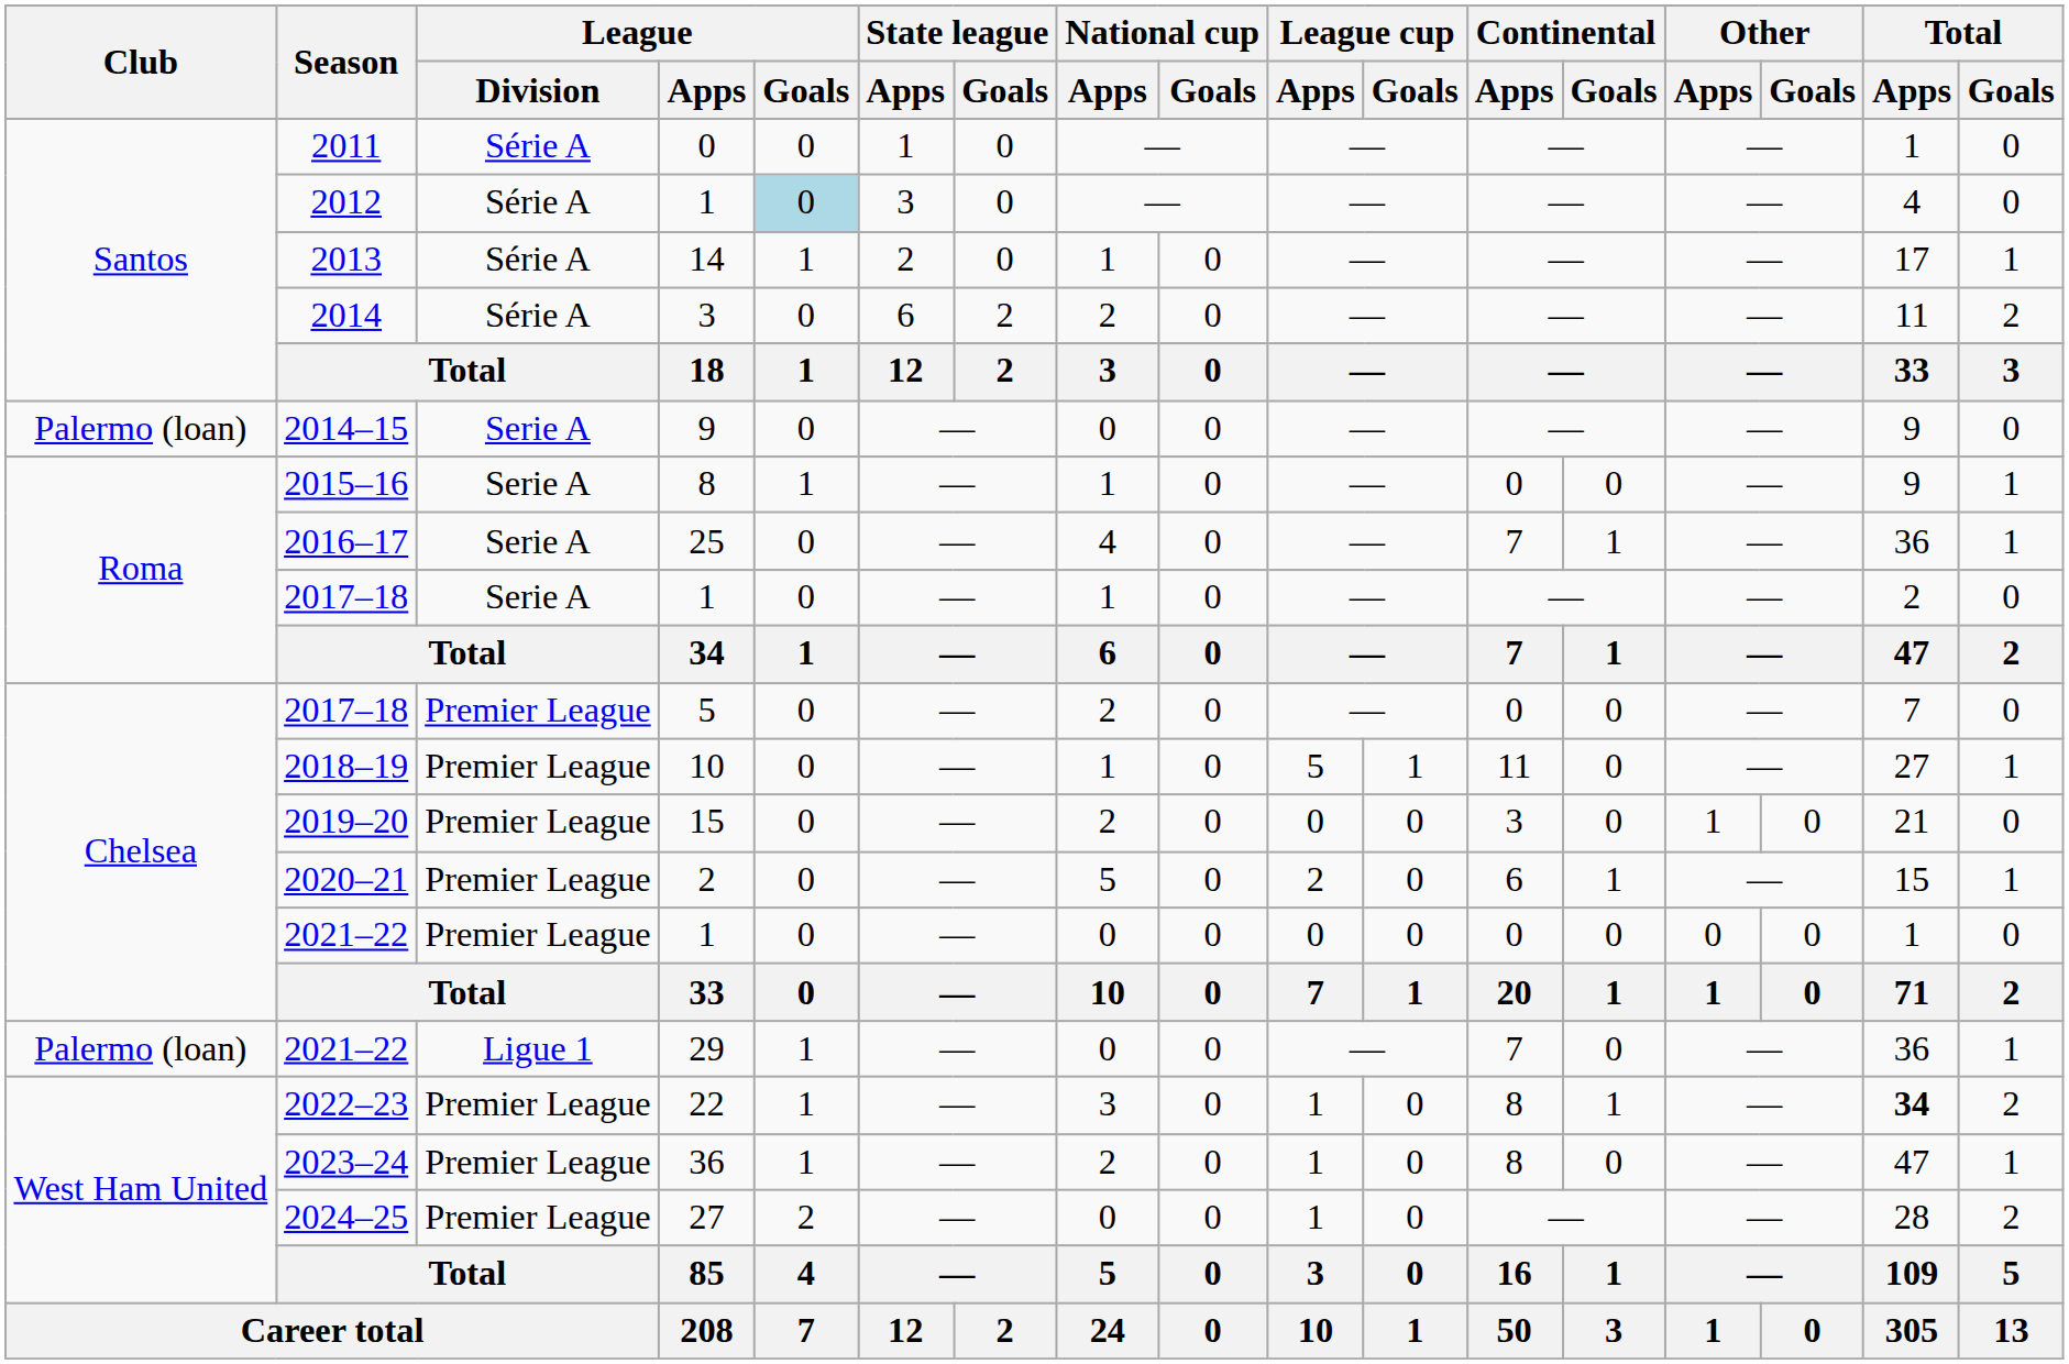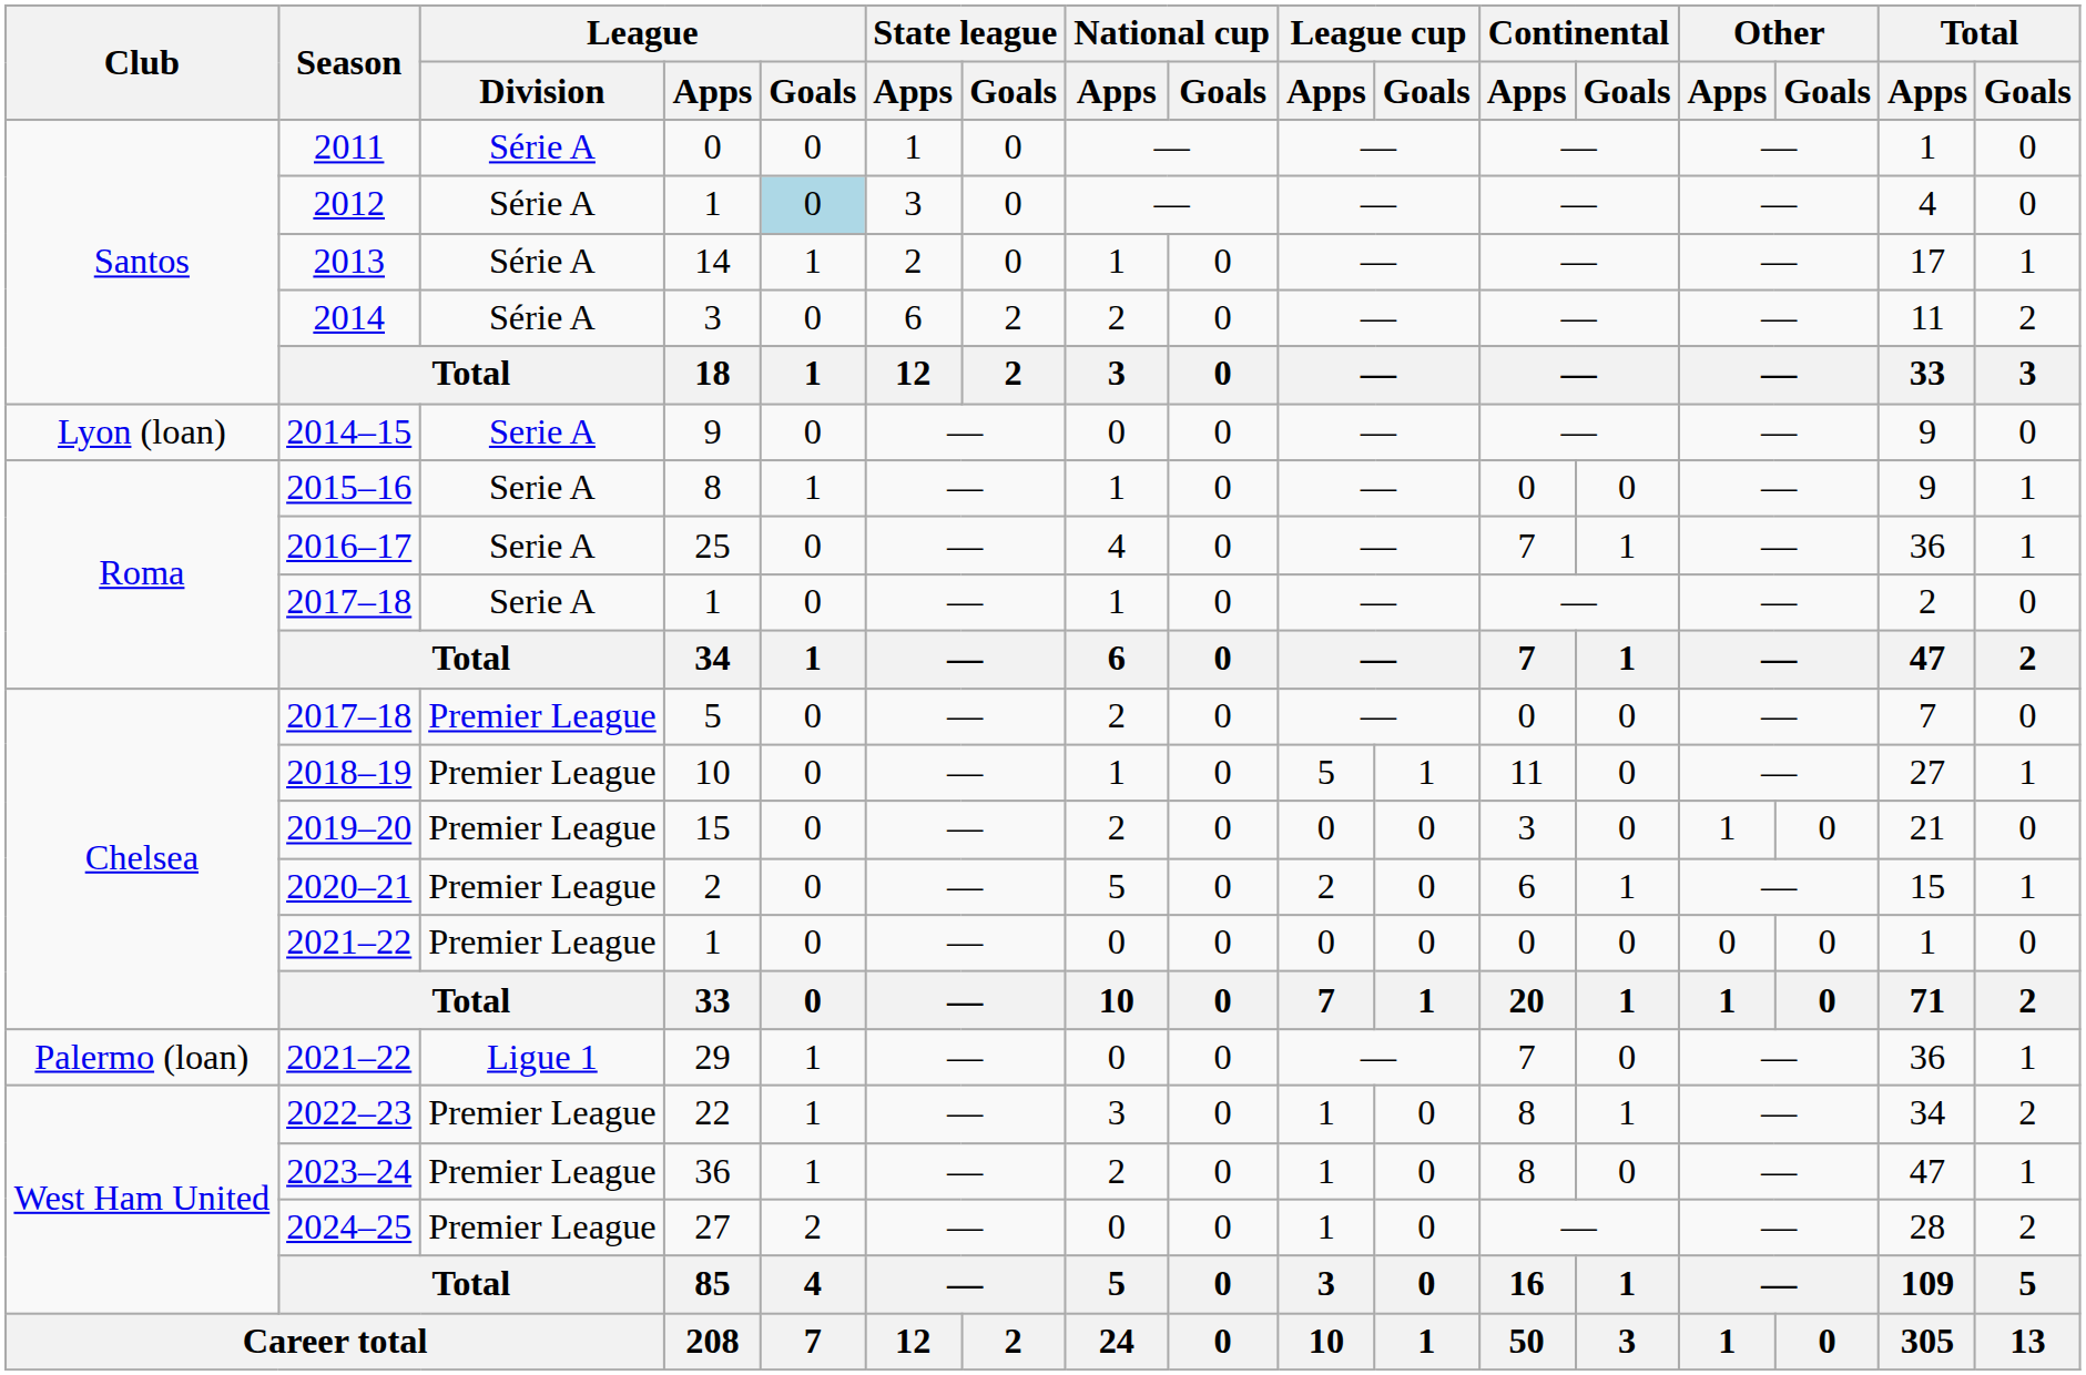 <table class="wikitable" style="text-align: center;">
 <tr>
 <th rowspan="2">Club</th>
 <th rowspan="2">Season</th>
 <th colspan="3">League</th>
 <th colspan="2">State league</th>
 <th colspan="2">National cup</th>
 <th colspan="2">League cup</th>
 <th colspan="2">Continental</th>
 <th colspan="2">Other</th>
 <th colspan="2">Total</th>
 </tr>
 <tr>
 <th>Division</th>
 <th>Apps</th>
 <th>Goals</th>
 <th>Apps</th>
 <th>Goals</th>
 <th>Apps</th>
 <th>Goals</th>
 <th>Apps</th>
 <th>Goals</th>
 <th>Apps</th>
 <th>Goals</th>
 <th>Apps</th>
 <th>Goals</th>
 <th>Apps</th>
 <th>Goals</th>
 </tr>
 <tr>
 <td rowspan="5"><a href='#'>Santos</a></td>
 <td><a href='#'>2011</a></td>
 <td><a href='#'>Série A</a></td>
 <td>0</td>
 <td>0</td>
 <td>1</td>
 <td>0</td>
 <td colspan="2">—</td>
 <td colspan="2">—</td>
 <td colspan="2">—</td>
 <td colspan="2">—</td>
 <td>1</td>
 <td>0</td>
 </tr>
 <tr>
 <td><a href='#'>2012</a></td>
 <td>Série A</td>
 <td>1</td>
 <td style="background: lightblue;">0</td>
 <td>3</td>
 <td>0</td>
 <td colspan="2">—</td>
 <td colspan="2">—</td>
 <td colspan="2">—</td>
 <td colspan="2">—</td>
 <td>4</td>
 <td>0</td>
 </tr>
 <tr>
 <td><a href='#'>2013</a></td>
 <td>Série A</td>
 <td>14</td>
 <td>1</td>
 <td>2</td>
 <td>0</td>
 <td>1</td>
 <td>0</td>
 <td colspan="2">—</td>
 <td colspan="2">—</td>
 <td colspan="2">—</td>
 <td>17</td>
 <td>1</td>
 </tr>
 <tr>
 <td><a href='#'>2014</a></td>
 <td>Série A</td>
 <td>3</td>
 <td>0</td>
 <td>6</td>
 <td>2</td>
 <td>2</td>
 <td>0</td>
 <td colspan="2">—</td>
 <td colspan="2">—</td>
 <td colspan="2">—</td>
 <td>11</td>
 <td>2</td>
 </tr>
 <tr>
 <th colspan="2">Total</th>
 <th>18</th>
 <th>1</th>
 <th>12</th>
 <th>2</th>
 <th>3</th>
 <th>0</th>
 <th colspan="2">—</th>
 <th colspan="2">—</th>
 <th colspan="2">—</th>
 <th>33</th>
 <th>3</th>
 </tr>
 <tr>
-<td><a href='#'>Palermo</a> (loan)</td>
+<td><a href='#'>Lyon</a> (loan)</td>
 <td><a href='#'>2014–15</a></td>
 <td><a href='#'>Serie A</a></td>
 <td>9</td>
 <td>0</td>
 <td colspan="2">—</td>
 <td>0</td>
 <td>0</td>
 <td colspan="2">—</td>
 <td colspan="2">—</td>
 <td colspan="2">—</td>
 <td>9</td>
 <td>0</td>
 </tr>
 <tr>
 <td rowspan="4"><a href='#'>Roma</a></td>
 <td><a href='#'>2015–16</a></td>
 <td>Serie A</td>
 <td>8</td>
 <td>1</td>
 <td colspan="2">—</td>
 <td>1</td>
 <td>0</td>
 <td colspan="2">—</td>
 <td>0</td>
 <td>0</td>
 <td colspan="2">—</td>
 <td>9</td>
 <td>1</td>
 </tr>
 <tr>
 <td><a href='#'>2016–17</a></td>
 <td>Serie A</td>
 <td>25</td>
 <td>0</td>
 <td colspan="2">—</td>
 <td>4</td>
 <td>0</td>
 <td colspan="2">—</td>
 <td>7</td>
 <td>1</td>
 <td colspan="2">—</td>
 <td>36</td>
 <td>1</td>
 </tr>
 <tr>
 <td><a href='#'>2017–18</a></td>
 <td>Serie A</td>
 <td>1</td>
 <td>0</td>
 <td colspan="2">—</td>
 <td>1</td>
 <td>0</td>
 <td colspan="2">—</td>
 <td colspan="2">—</td>
 <td colspan="2">—</td>
 <td>2</td>
 <td>0</td>
 </tr>
 <tr>
 <th colspan="2">Total</th>
 <th>34</th>
 <th>1</th>
 <th colspan="2">—</th>
 <th>6</th>
 <th>0</th>
 <th colspan="2">—</th>
 <th>7</th>
 <th>1</th>
 <th colspan="2">—</th>
 <th>47</th>
 <th>2</th>
 </tr>
 <tr>
 <td rowspan="6"><a href='#'>Chelsea</a></td>
 <td><a href='#'>2017–18</a></td>
 <td><a href='#'>Premier League</a></td>
 <td>5</td>
 <td>0</td>
 <td colspan="2">—</td>
 <td>2</td>
 <td>0</td>
 <td colspan="2">—</td>
 <td>0</td>
 <td>0</td>
 <td colspan="2">—</td>
 <td>7</td>
 <td>0</td>
 </tr>
 <tr>
 <td><a href='#'>2018–19</a></td>
 <td>Premier League</td>
 <td>10</td>
 <td>0</td>
 <td colspan="2">—</td>
 <td>1</td>
 <td>0</td>
 <td>5</td>
 <td>1</td>
 <td>11</td>
 <td>0</td>
 <td colspan="2">—</td>
 <td>27</td>
 <td>1</td>
 </tr>
 <tr>
 <td><a href='#'>2019–20</a></td>
 <td>Premier League</td>
 <td>15</td>
 <td>0</td>
 <td colspan=2>—</td>
 <td>2</td>
 <td>0</td>
 <td>0</td>
 <td>0</td>
 <td>3</td>
 <td>0</td>
 <td>1</td>
 <td>0</td>
 <td>21</td>
 <td>0</td>
 </tr>
 <tr>
 <td><a href='#'>2020–21</a></td>
 <td>Premier League</td>
 <td>2</td>
 <td>0</td>
 <td colspan="2">—</td>
 <td>5</td>
 <td>0</td>
 <td>2</td>
 <td>0</td>
 <td>6</td>
 <td>1</td>
 <td colspan="2">—</td>
 <td>15</td>
 <td>1</td>
 </tr>
 <tr>
 <td><a href='#'>2021–22</a></td>
 <td>Premier League</td>
 <td>1</td>
 <td>0</td>
 <td colspan="2">—</td>
 <td>0</td>
 <td>0</td>
 <td>0</td>
 <td>0</td>
 <td>0</td>
 <td>0</td>
 <td>0</td>
 <td>0</td>
 <td>1</td>
 <td>0</td>
 </tr>
 <tr>
 <th colspan="2">Total</th>
 <th>33</th>
 <th>0</th>
 <th colspan="2">—</th>
 <th>10</th>
 <th>0</th>
 <th>7</th>
 <th>1</th>
 <th>20</th>
 <th>1</th>
 <th>1</th>
 <th>0</th>
 <th>71</th>
 <th>2</th>
 </tr>
 <tr>
 <td><a href='#'>Palermo</a> (loan)</td>
 <td><a href='#'>2021–22</a></td>
 <td><a href='#'>Ligue 1</a></td>
 <td>29</td>
 <td>1</td>
 <td colspan="2">—</td>
 <td>0</td>
 <td>0</td>
 <td colspan="2">—</td>
 <td>7</td>
 <td>0</td>
 <td colspan="2">—</td>
 <td>36</td>
 <td>1</td>
 </tr>
 <tr>
 <td rowspan="4"><a href='#'>West Ham United</a></td>
 <td><a href='#'>2022–23</a></td>
 <td>Premier League</td>
 <td>22</td>
 <td>1</td>
 <td colspan="2">—</td>
 <td>3</td>
 <td>0</td>
 <td>1</td>
 <td>0</td>
 <td>8</td>
 <td>1</td>
 <td colspan="2">—</td>
-<td><strong>34</strong></td>
+<td>34</td>
 <td>2</td>
 </tr>
 <tr>
 <td><a href='#'>2023–24</a></td>
 <td>Premier League</td>
 <td>36</td>
 <td>1</td>
 <td colspan="2">—</td>
 <td>2</td>
 <td>0</td>
 <td>1</td>
 <td>0</td>
 <td>8</td>
 <td>0</td>
 <td colspan="2">—</td>
 <td>47</td>
 <td>1</td>
 </tr>
 <tr>
 <td><a href='#'>2024–25</a></td>
 <td>Premier League</td>
 <td>27</td>
 <td>2</td>
 <td colspan="2">—</td>
 <td>0</td>
 <td>0</td>
 <td>1</td>
 <td>0</td>
 <td colspan="2">—</td>
 <td colspan="2">—</td>
 <td>28</td>
 <td>2</td>
 </tr>
 <tr>
 <th colspan="2">Total</th>
 <th>85</th>
 <th>4</th>
 <th colspan="2">—</th>
 <th>5</th>
 <th>0</th>
 <th>3</th>
 <th>0</th>
 <th>16</th>
 <th>1</th>
 <th colspan="2">—</th>
 <th>109</th>
 <th>5</th>
 </tr>
 <tr>
 <th colspan="3">Career total</th>
 <th>208</th>
 <th>7</th>
 <th>12</th>
 <th>2</th>
 <th>24</th>
 <th>0</th>
 <th>10</th>
 <th>1</th>
 <th>50</th>
 <th>3</th>
 <th>1</th>
 <th>0</th>
 <th>305</th>
 <th>13</th>
 </tr>
 </table>
